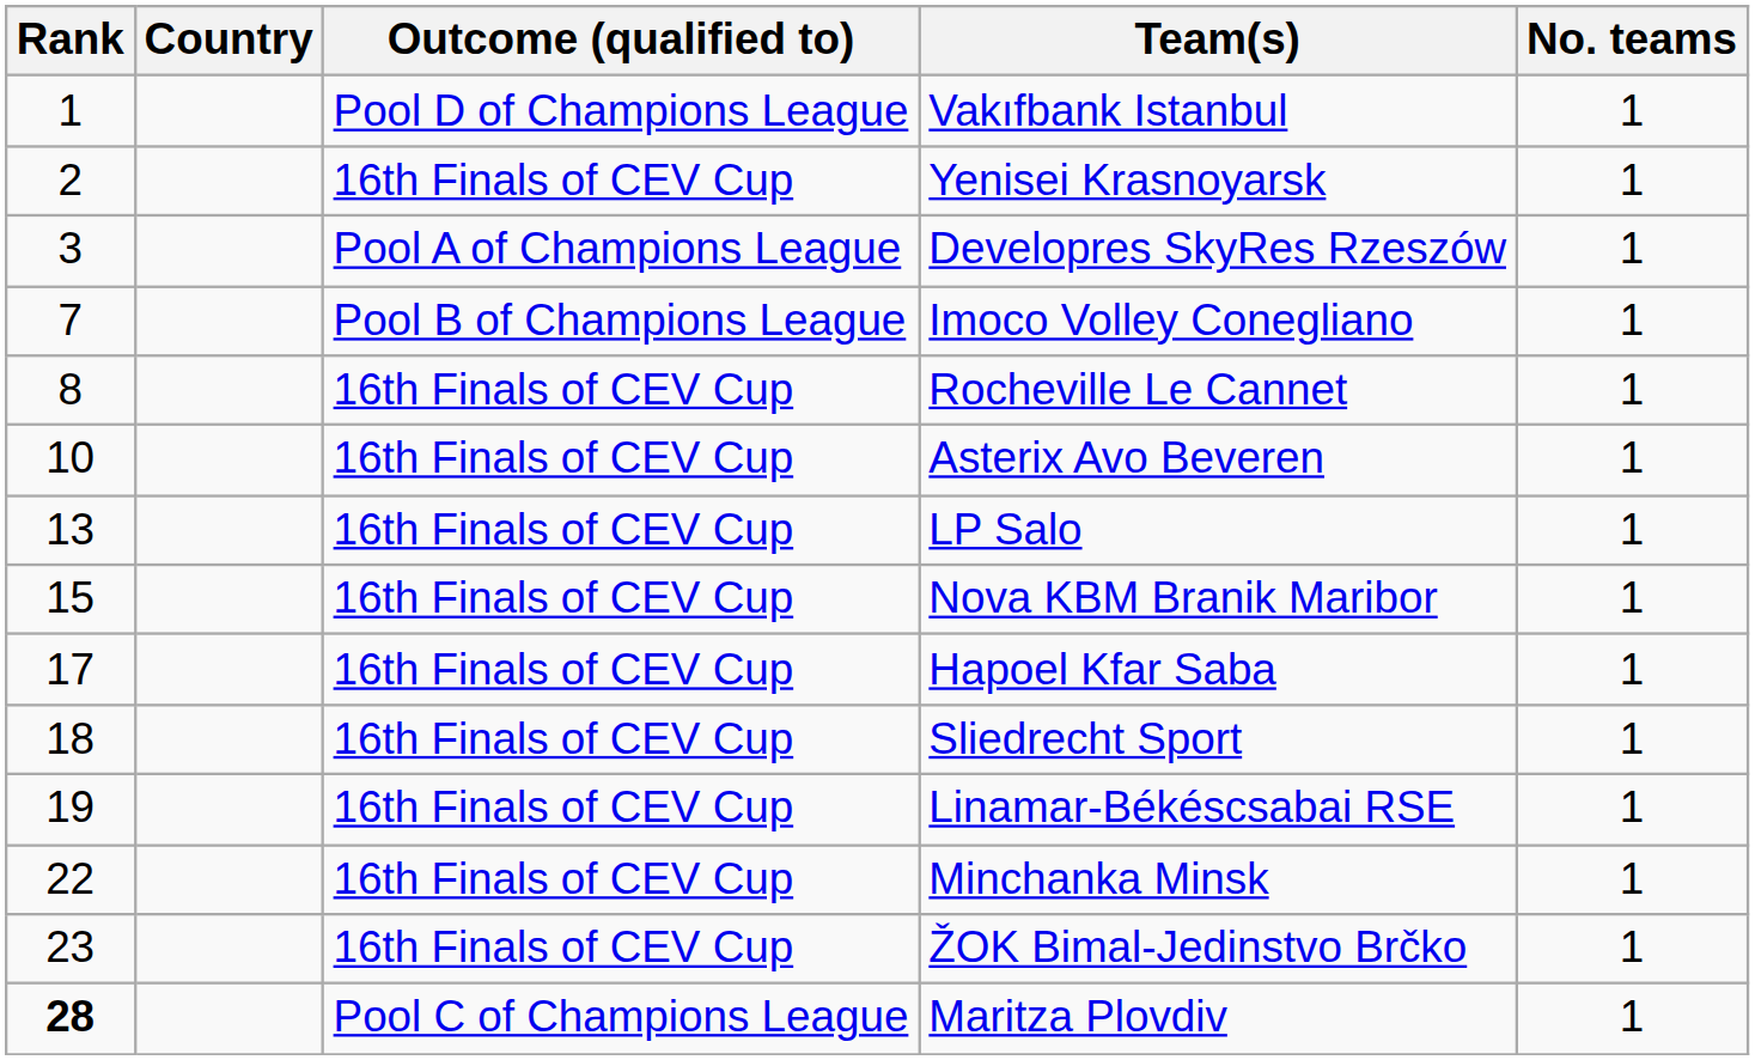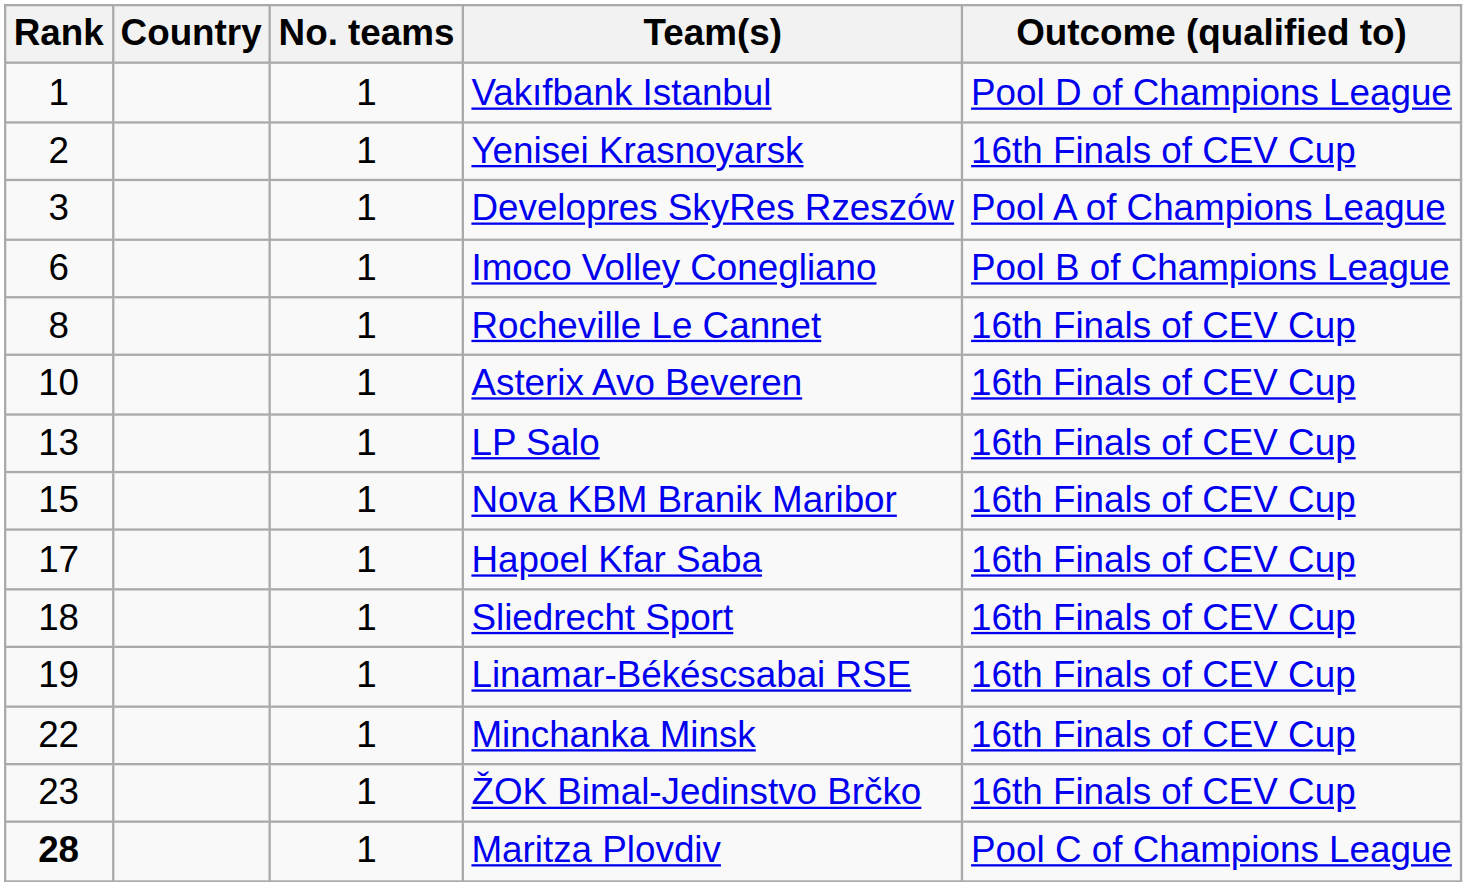 <table class="wikitable" style="text-align:left">
 <tr>
 <th>Rank</th>
 <th>Country</th>
+<th>No. teams</th>
+<th>Team(s)</th>
 <th>Outcome (qualified to)</th>
-<th>Team(s)</th>
-<th>No. teams</th>
 </tr>
 <tr>
 <td align="center">1</td>
 <td></td>
+<td align="center">1</td>
+<td><a href='#'>Vakıfbank Istanbul</a></td>
 <td><a href='#'>Pool D of Champions League</a></td>
-<td><a href='#'>Vakıfbank Istanbul</a></td>
-<td align="center">1</td>
 </tr>
 <tr>
 <td align="center">2</td>
 <td></td>
+<td align="center">1</td>
+<td><a href='#'>Yenisei Krasnoyarsk</a></td>
 <td><a href='#'>16th Finals of CEV Cup</a></td>
-<td><a href='#'>Yenisei Krasnoyarsk</a></td>
-<td align="center">1</td>
 </tr>
 <tr>
 <td align="center">3</td>
 <td></td>
+<td align="center">1</td>
+<td><a href='#'>Developres SkyRes Rzeszów</a></td>
 <td><a href='#'>Pool A of Champions League</a></td>
-<td><a href='#'>Developres SkyRes Rzeszów</a></td>
-<td align="center">1</td>
 </tr>
 <tr>
-<td align="center">7</td>
+<td align="center">6</td>
 <td></td>
+<td align="center">1</td>
+<td><a href='#'>Imoco Volley Conegliano</a></td>
 <td><a href='#'>Pool B of Champions League</a></td>
-<td><a href='#'>Imoco Volley Conegliano</a></td>
-<td align="center">1</td>
 </tr>
 <tr>
 <td align="center">8</td>
 <td></td>
+<td align="center">1</td>
+<td><a href='#'>Rocheville Le Cannet</a></td>
 <td><a href='#'>16th Finals of CEV Cup</a></td>
-<td><a href='#'>Rocheville Le Cannet</a></td>
-<td align="center">1</td>
 </tr>
 <tr>
 <td align="center">10</td>
 <td></td>
+<td align="center">1</td>
+<td><a href='#'>Asterix Avo Beveren</a></td>
 <td><a href='#'>16th Finals of CEV Cup</a></td>
-<td><a href='#'>Asterix Avo Beveren</a></td>
-<td align="center">1</td>
 </tr>
 <tr>
 <td align="center">13</td>
 <td></td>
+<td align="center">1</td>
+<td><a href='#'>LP Salo</a></td>
 <td><a href='#'>16th Finals of CEV Cup</a></td>
-<td><a href='#'>LP Salo</a></td>
-<td align="center">1</td>
 </tr>
 <tr>
 <td align="center">15</td>
 <td></td>
+<td align="center">1</td>
+<td><a href='#'>Nova KBM Branik Maribor</a></td>
 <td><a href='#'>16th Finals of CEV Cup</a></td>
-<td><a href='#'>Nova KBM Branik Maribor</a></td>
-<td align="center">1</td>
 </tr>
 <tr>
 <td align="center">17</td>
 <td></td>
+<td align="center">1</td>
+<td><a href='#'>Hapoel Kfar Saba</a></td>
 <td><a href='#'>16th Finals of CEV Cup</a></td>
-<td><a href='#'>Hapoel Kfar Saba</a></td>
-<td align="center">1</td>
 </tr>
 <tr>
 <td align="center">18</td>
 <td></td>
+<td align="center">1</td>
+<td><a href='#'>Sliedrecht Sport</a></td>
 <td><a href='#'>16th Finals of CEV Cup</a></td>
-<td><a href='#'>Sliedrecht Sport</a></td>
-<td align="center">1</td>
 </tr>
 <tr>
 <td align="center">19</td>
 <td></td>
+<td align="center">1</td>
+<td><a href='#'>Linamar-Békéscsabai RSE</a></td>
 <td><a href='#'>16th Finals of CEV Cup</a></td>
-<td><a href='#'>Linamar-Békéscsabai RSE</a></td>
-<td align="center">1</td>
 </tr>
 <tr>
 <td align="center">22</td>
 <td></td>
+<td align="center">1</td>
+<td><a href='#'>Minchanka Minsk</a></td>
 <td><a href='#'>16th Finals of CEV Cup</a></td>
-<td><a href='#'>Minchanka Minsk</a></td>
-<td align="center">1</td>
 </tr>
 <tr>
 <td align="center">23</td>
 <td></td>
+<td align="center">1</td>
+<td><a href='#'>ŽOK Bimal-Jedinstvo Brčko</a></td>
 <td><a href='#'>16th Finals of CEV Cup</a></td>
-<td><a href='#'>ŽOK Bimal-Jedinstvo Brčko</a></td>
-<td align="center">1</td>
 </tr>
 <tr>
 <td align="center"><strong>28</strong></td>
 <td></td>
+<td align="center">1</td>
+<td><a href='#'>Maritza Plovdiv</a></td>
 <td><a href='#'>Pool C of Champions League</a></td>
-<td><a href='#'>Maritza Plovdiv</a></td>
-<td align="center">1</td>
 </tr>
 </table>
